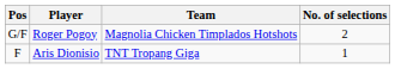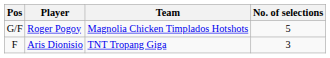 <table class="wikitable" style="text-align:center">
 <tr>
 <th scope="col">Pos</th>
 <th scope="col">Player</th>
 <th scope="col">Team</th>
 <th scope="col">No. of selections</th>
 </tr>
 <tr>
 <td>G/F</td>
 <td style="text-align:left"><a href='#'>Roger Pogoy</a></td>
 <td style="text-align:left"><a href='#'>Magnolia Chicken Timplados Hotshots</a></td>
-<td>2</td>
+<td>5</td>
 </tr>
 <tr>
 <td>F</td>
 <td style="text-align:left"><a href='#'>Aris Dionisio</a></td>
 <td style="text-align:left"><a href='#'>TNT Tropang Giga</a></td>
-<td>1</td>
+<td>3</td>
 </tr>
 </table>
